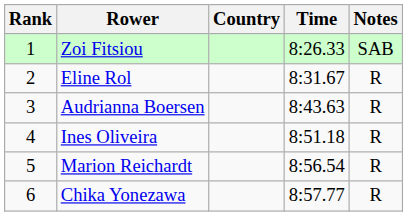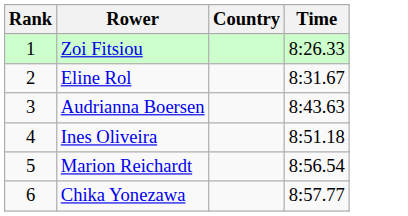 <table class="wikitable" style="text-align:center">
 <tr>
 <th>Rank</th>
 <th>Rower</th>
 <th>Country</th>
 <th>Time</th>
-<th>Notes</th>
 </tr>
 <tr bgcolor=ccffcc>
 <td>1</td>
 <td align="left"><a href='#'>Zoi Fitsiou</a></td>
 <td align="left"></td>
 <td>8:26.33</td>
-<td>SAB</td>
 </tr>
 <tr>
 <td>2</td>
 <td align="left"><a href='#'>Eline Rol</a></td>
 <td align="left"></td>
 <td>8:31.67</td>
-<td>R</td>
 </tr>
 <tr>
 <td>3</td>
 <td align="left"><a href='#'>Audrianna Boersen</a></td>
 <td align="left"></td>
 <td>8:43.63</td>
-<td>R</td>
 </tr>
 <tr>
 <td>4</td>
 <td align="left"><a href='#'>Ines Oliveira</a></td>
 <td align="left"></td>
 <td>8:51.18</td>
-<td>R</td>
 </tr>
 <tr>
 <td>5</td>
 <td align="left"><a href='#'>Marion Reichardt</a></td>
 <td align="left"></td>
 <td>8:56.54</td>
-<td>R</td>
 </tr>
 <tr>
 <td>6</td>
 <td align="left"><a href='#'>Chika Yonezawa</a></td>
 <td align="left"></td>
 <td>8:57.77</td>
-<td>R</td>
 </tr>
 </table>
